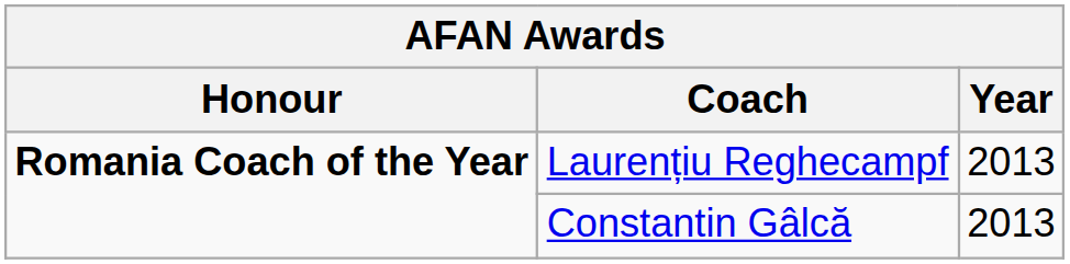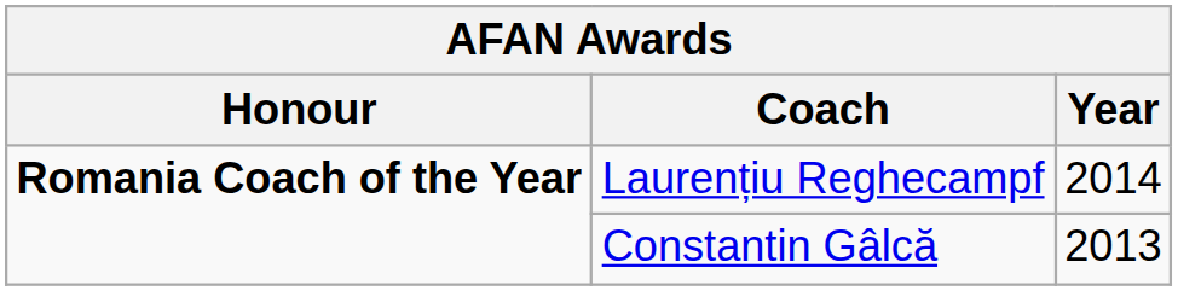 <table class="wikitable" align=center>
 <tr>
 <th Colspan=3>AFAN Awards</th>
 </tr>
 <tr>
 <th Align=Left>Honour</th>
 <th Align=Left>Coach</th>
 <th Align=Left>Year</th>
 </tr>
 <tr>
 <td valign="top" Rowspan=2 Align=left><strong>Romania Coach of the Year</strong></td>
 <td><a href='#'>Laurențiu Reghecampf</a></td>
-<td class="wikitable" align=center>2013</td>
+<td class="wikitable" align=center>2014</td>
 </tr>
 <tr>
 <td><a href='#'>Constantin Gâlcă</a></td>
 <td class="wikitable" align=center>2013</td>
 </tr>
 </table>
